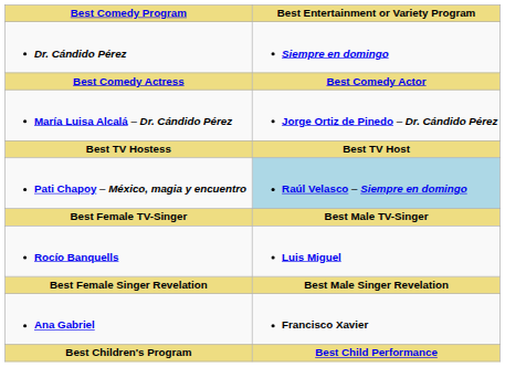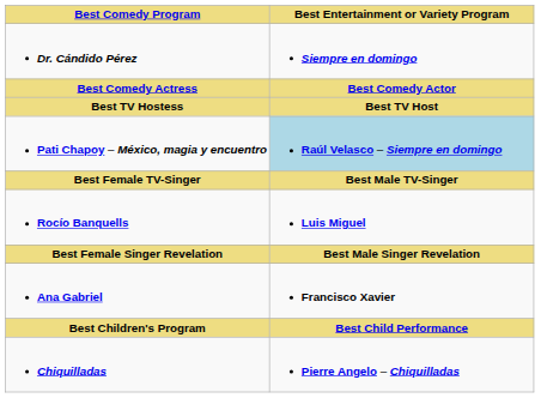 <table class="wikitable">
 <tr>
 <th style="background:#EEDD82; width:50%"><a href='#'>Best Comedy Program</a></th>
 <th style="background:#EEDD82; width:50%">Best Entertainment or Variety Program</th>
 </tr>
 <tr>
 <td valign="top"><br><ul><li><strong><em>Dr. Cándido Pérez</em></strong></li></ul></td>
 <td valign="top"><br><ul><li><strong><em><a href='#'>Siempre en domingo</a></em></strong></li></ul></td>
 </tr>
 <tr>
 <th style="background:#EEDD82; width:50%"><a href='#'>Best Comedy Actress</a></th>
 <th style="background:#EEDD82; width:50%"><a href='#'>Best Comedy Actor</a></th>
-</tr>
-<tr>
-<td valign="top"><br><ul><li><strong><a href='#'>María Luisa Alcalá</a></strong> – <strong><em>Dr. Cándido Pérez</em></strong></li></ul></td>
-<td valign="top"><br><ul><li><strong><a href='#'>Jorge Ortiz de Pinedo</a></strong> – <strong><em>Dr. Cándido Pérez</em></strong></li></ul></td>
 </tr>
 <tr>
 <th style="background:#EEDD82; width:50%">Best TV Hostess</th>
 <th style="background:#EEDD82; width:50%">Best TV Host</th>
 </tr>
 <tr>
 <td valign="top"><br><ul><li><strong><a href='#'>Pati Chapoy</a></strong> – <strong><em>México, magia y encuentro</em></strong></li></ul></td>
 <td valign="top" style="background: lightblue;"><br><ul><li><strong><a href='#'>Raúl Velasco</a></strong> – <strong><em><a href='#'>Siempre en domingo</a></em></strong></li></ul></td>
 </tr>
 <tr>
 <th style="background:#EEDD82; width:50%">Best Female TV-Singer</th>
 <th style="background:#EEDD82; width:50%">Best Male TV-Singer</th>
 </tr>
 <tr>
 <td valign="top"><br><ul><li><strong><a href='#'>Rocío Banquells</a></strong></li></ul></td>
 <td valign="top"><br><ul><li><strong><a href='#'>Luis Miguel</a></strong></li></ul></td>
 </tr>
 <tr>
 <th style="background:#EEDD82; width:50%">Best Female Singer Revelation</th>
 <th style="background:#EEDD82; width:50%">Best Male Singer Revelation</th>
 </tr>
 <tr>
 <td valign="top"><br><ul><li><strong><a href='#'>Ana Gabriel</a></strong></li></ul></td>
 <td valign="top"><br><ul><li><strong>Francisco Xavier</strong></li></ul></td>
 </tr>
 <tr>
 <th style="background:#EEDD82; width:50%">Best Children's Program</th>
 <th style="background:#EEDD82; width:50%"><a href='#'>Best Child Performance</a></th>
 </tr>
+<tr>
+<td valign="top"><br><ul><li><strong><em><a href='#'>Chiquilladas</a></em></strong></li></ul></td>
+<td valign="top"><br><ul><li><strong><a href='#'>Pierre Angelo</a></strong> – <strong><em><a href='#'>Chiquilladas</a></em></strong></li></ul></td>
+</tr>
 </table>
